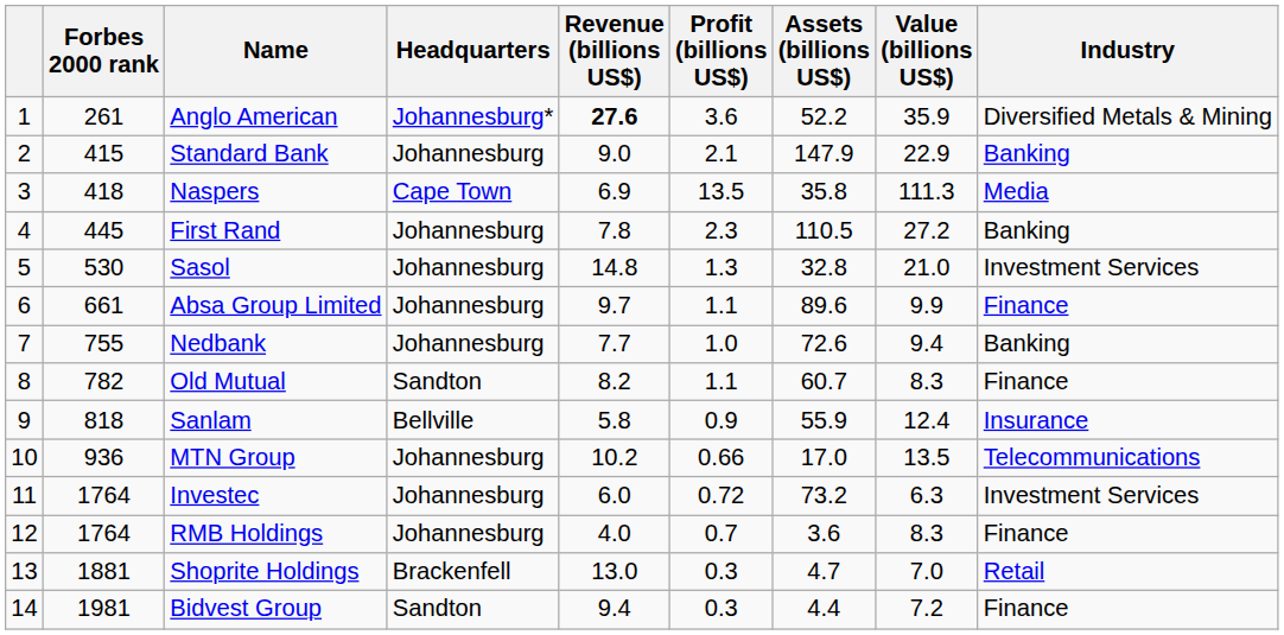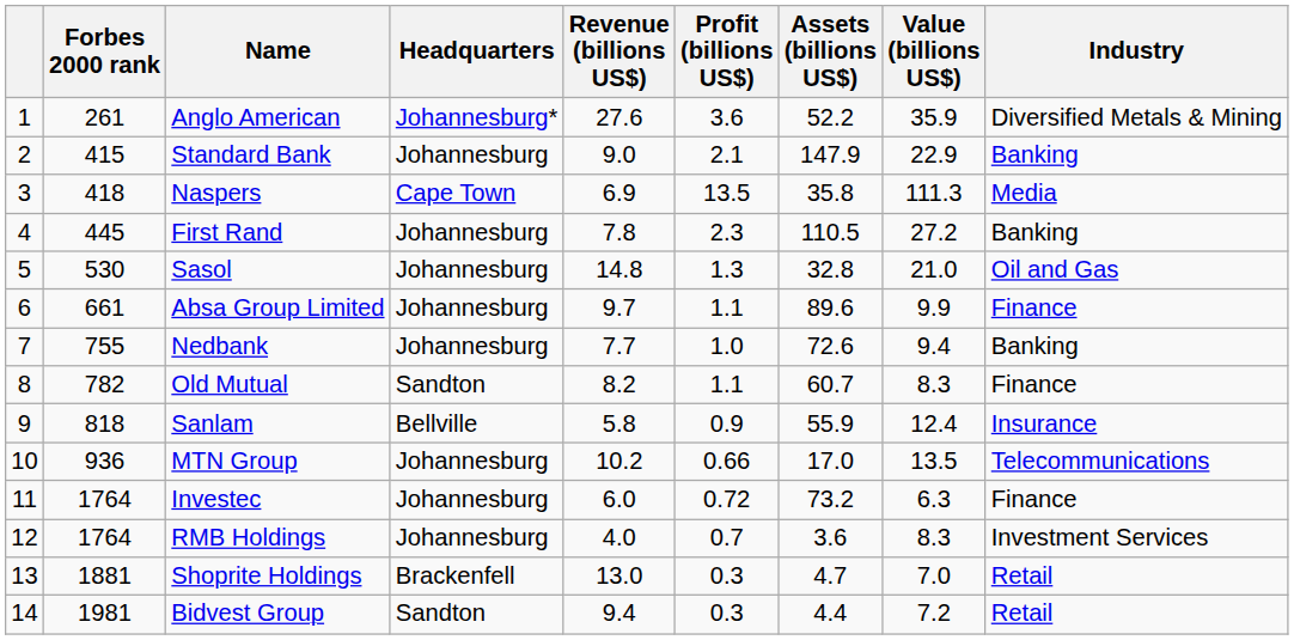 <table class="wikitable sortable" style="text-align:center;">
 <tr>
 <th><br><br><br></th>
 <th align="center">Forbes <br>2000 rank</th>
 <th align="center">Name</th>
 <th align="center">Headquarters</th>
 <th align="center">Revenue<br>(billions <br>US$)</th>
 <th align="center">Profit<br>(billions <br>US$)</th>
 <th align="center">Assets<br>(billions <br>US$)</th>
 <th align="center">Value<br>(billions <br>US$)</th>
 <th align="center">Industry</th>
 </tr>
 <tr>
 <td>1</td>
 <td>261</td>
 <td align="left"><a href='#'>Anglo American</a></td>
 <td align="left"><a href='#'>Johannesburg</a>*</td>
-<td><strong>27.6</strong></td>
+<td>27.6</td>
 <td>3.6</td>
 <td>52.2</td>
 <td>35.9</td>
 <td align="left">Diversified Metals & Mining</td>
 </tr>
 <tr>
 <td>2</td>
 <td>415</td>
 <td align="left"><a href='#'>Standard Bank</a></td>
 <td align="left">Johannesburg</td>
 <td>9.0</td>
 <td>2.1</td>
 <td>147.9</td>
 <td>22.9</td>
 <td align="left"><a href='#'>Banking</a></td>
 </tr>
 <tr>
 <td>3</td>
 <td>418</td>
 <td align="left"><a href='#'>Naspers</a></td>
 <td align="left"><a href='#'>Cape Town</a></td>
 <td>6.9</td>
 <td>13.5</td>
 <td>35.8</td>
 <td>111.3</td>
 <td align="left"><a href='#'>Media</a></td>
 </tr>
 <tr>
 <td>4</td>
 <td>445</td>
 <td align="left"><a href='#'>First Rand</a></td>
 <td align="left">Johannesburg</td>
 <td>7.8</td>
 <td>2.3</td>
 <td>110.5</td>
 <td>27.2</td>
 <td align="left">Banking</td>
 </tr>
 <tr>
 <td>5</td>
 <td>530</td>
 <td align="left"><a href='#'>Sasol</a></td>
 <td align="left">Johannesburg</td>
 <td>14.8</td>
 <td>1.3</td>
 <td>32.8</td>
 <td>21.0</td>
-<td align="left">Investment Services</td>
+<td align="left"><a href='#'>Oil and Gas</a></td>
 </tr>
 <tr>
 <td>6</td>
 <td>661</td>
 <td align="left"><a href='#'>Absa Group Limited</a></td>
 <td align="left">Johannesburg</td>
 <td>9.7</td>
 <td>1.1</td>
 <td>89.6</td>
 <td>9.9</td>
 <td align="left"><a href='#'>Finance</a></td>
 </tr>
 <tr>
 <td>7</td>
 <td>755</td>
 <td align="left"><a href='#'>Nedbank</a></td>
 <td align="left">Johannesburg</td>
 <td>7.7</td>
 <td>1.0</td>
 <td>72.6</td>
 <td>9.4</td>
 <td align="left">Banking</td>
 </tr>
 <tr>
 <td>8</td>
 <td>782</td>
 <td align="left"><a href='#'>Old Mutual</a></td>
 <td align="left">Sandton</td>
 <td>8.2</td>
 <td>1.1</td>
 <td>60.7</td>
 <td>8.3</td>
 <td align="left">Finance</td>
 </tr>
 <tr>
 <td>9</td>
 <td>818</td>
 <td align="left"><a href='#'>Sanlam</a></td>
 <td align="left">Bellville</td>
 <td>5.8</td>
 <td>0.9</td>
 <td>55.9</td>
 <td>12.4</td>
 <td align="left"><a href='#'>Insurance</a></td>
 </tr>
 <tr>
 <td>10</td>
 <td>936</td>
 <td align="left"><a href='#'>MTN Group</a></td>
 <td align="left">Johannesburg</td>
 <td>10.2</td>
 <td>0.66</td>
 <td>17.0</td>
 <td>13.5</td>
 <td align="left"><a href='#'>Telecommunications</a></td>
 </tr>
 <tr>
 <td>11</td>
 <td>1764</td>
 <td align="left"><a href='#'>Investec</a></td>
 <td align="left">Johannesburg</td>
 <td>6.0</td>
 <td>0.72</td>
 <td>73.2</td>
 <td>6.3</td>
-<td align="left">Investment Services</td>
+<td align="left">Finance</td>
 </tr>
 <tr>
 <td>12</td>
 <td>1764</td>
 <td align="left"><a href='#'>RMB Holdings</a></td>
 <td align="left">Johannesburg</td>
 <td>4.0</td>
 <td>0.7</td>
 <td>3.6</td>
 <td>8.3</td>
-<td align="left">Finance</td>
+<td align="left">Investment Services</td>
 </tr>
 <tr>
 <td>13</td>
 <td>1881</td>
 <td align="left"><a href='#'>Shoprite Holdings</a></td>
 <td align="left">Brackenfell</td>
 <td>13.0</td>
 <td>0.3</td>
 <td>4.7</td>
 <td>7.0</td>
 <td align="left"><a href='#'>Retail</a></td>
 </tr>
 <tr>
 <td>14</td>
 <td>1981</td>
 <td align="left"><a href='#'>Bidvest Group</a></td>
 <td align="left">Sandton</td>
 <td>9.4</td>
 <td>0.3</td>
 <td>4.4</td>
 <td>7.2</td>
-<td align="left">Finance</td>
+<td align="left"><a href='#'>Retail</a></td>
 </tr>
 </table>
